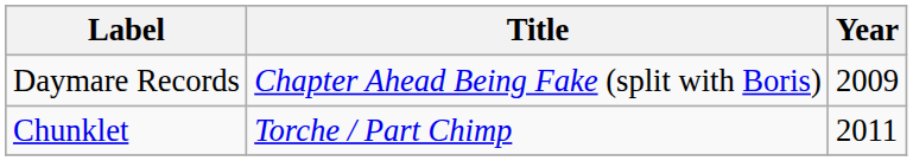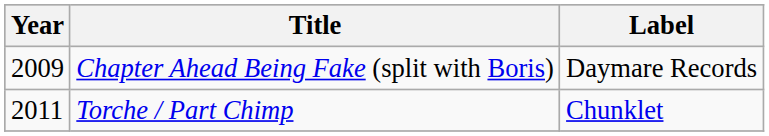 <table class="wikitable">
 <tr>
+<th>Year</th>
+<th>Title</th>
 <th>Label</th>
-<th>Title</th>
-<th>Year</th>
 </tr>
 <tr>
+<td>2009</td>
+<td><em><a href='#'>Chapter Ahead Being Fake</a></em> (split with <a href='#'>Boris</a>)</td>
 <td>Daymare Records</td>
-<td><em><a href='#'>Chapter Ahead Being Fake</a></em> (split with <a href='#'>Boris</a>)</td>
-<td>2009</td>
 </tr>
 <tr>
+<td>2011</td>
+<td><em><a href='#'>Torche / Part Chimp</a></em></td>
 <td><a href='#'>Chunklet</a></td>
-<td><em><a href='#'>Torche / Part Chimp</a></em></td>
-<td>2011</td>
 </tr>
 </table>
